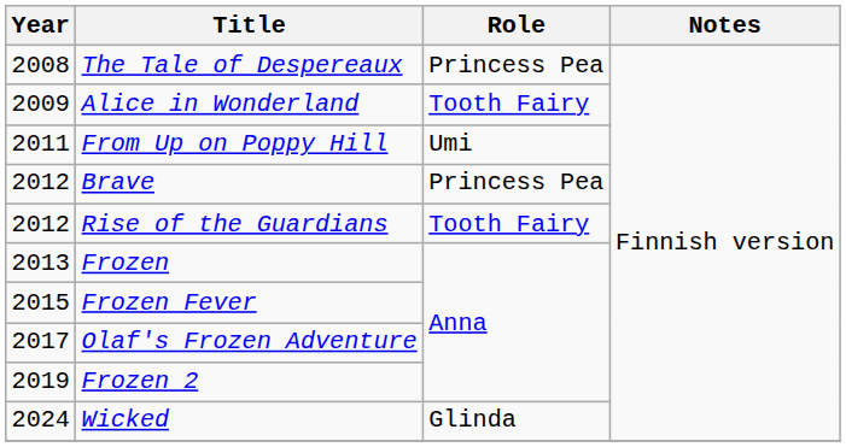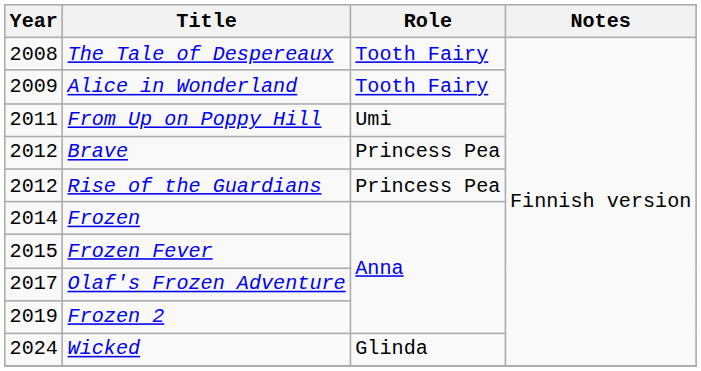 <table class="wikitable sortable">
 <tr>
 <th>Year</th>
 <th>Title</th>
 <th>Role</th>
 <th class="unsortable">Notes</th>
 </tr>
 <tr>
 <td>2008</td>
 <td><em><a href='#'>The Tale of Despereaux</a></em></td>
-<td>Princess Pea</td>
+<td><a href='#'>Tooth Fairy</a></td>
 <td rowspan="10">Finnish version</td>
 </tr>
 <tr>
 <td>2009</td>
 <td><em><a href='#'>Alice in Wonderland</a></em></td>
 <td><a href='#'>Tooth Fairy</a></td>
 </tr>
 <tr>
 <td>2011</td>
 <td><em><a href='#'>From Up on Poppy Hill</a></em></td>
 <td>Umi</td>
 </tr>
 <tr>
 <td>2012</td>
 <td><em><a href='#'>Brave</a></em></td>
 <td>Princess Pea</td>
 </tr>
 <tr>
 <td>2012</td>
 <td><em><a href='#'>Rise of the Guardians</a></em></td>
-<td><a href='#'>Tooth Fairy</a></td>
+<td>Princess Pea</td>
 </tr>
 <tr>
-<td>2013</td>
+<td>2014</td>
 <td><em><a href='#'>Frozen</a></em></td>
 <td rowspan="4"><a href='#'>Anna</a></td>
 </tr>
 <tr>
 <td>2015</td>
 <td><em><a href='#'>Frozen Fever</a></em></td>
 </tr>
 <tr>
 <td>2017</td>
 <td><em><a href='#'>Olaf's Frozen Adventure</a></em></td>
 </tr>
 <tr>
 <td>2019</td>
 <td><em><a href='#'>Frozen 2</a></em></td>
 </tr>
 <tr>
 <td>2024</td>
 <td><em><a href='#'>Wicked</a></em></td>
 <td>Glinda</td>
 </tr>
 <tr>
 </tr>
 </table>
